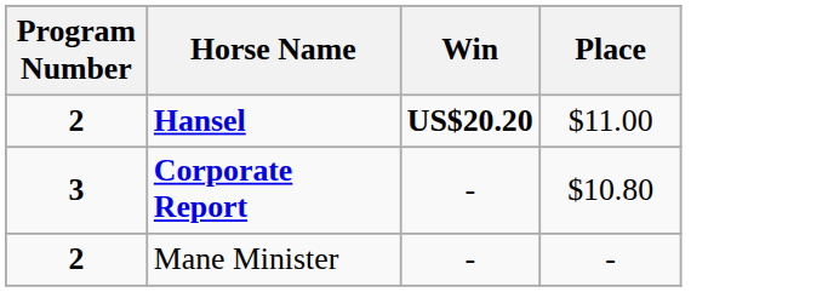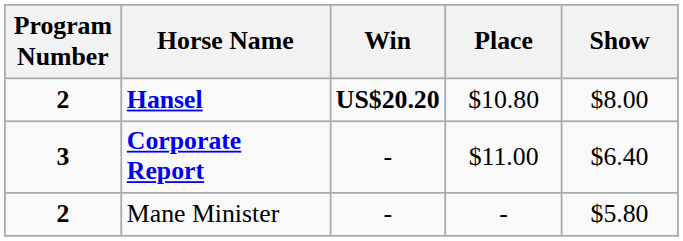 <table class="wikitable sortable" style="font-size:90%">
 <tr>
 <th width="58px">Program <br> Number</th>
 <th width="110px">Horse Name <br></th>
 <th width="58px">Win <br></th>
 <th width="58px">Place <br></th>
+<th width="58px">Show <br></th>
 </tr>
 <tr>
 <td align=center><strong>2</strong></td>
 <td><strong><a href='#'>Hansel</a></strong></td>
 <td align=center><strong>US$20.20</strong></td>
-<td align=center>$11.00</td>
+<td align=center>$10.80</td>
+<td align=center>$8.00</td>
 </tr>
 <tr>
 <td align=center><strong>3</strong></td>
 <td><strong><a href='#'>Corporate Report</a></strong></td>
 <td align=center>-</td>
-<td align=center>$10.80</td>
+<td align=center>$11.00</td>
+<td align=center>$6.40</td>
 </tr>
 <tr>
 <td align=center><strong>2</strong></td>
 <td>Mane Minister</td>
 <td align=center>-</td>
 <td align=center>-</td>
+<td align=center>$5.80</td>
 </tr>
 </table>
